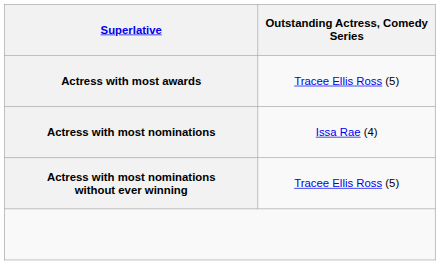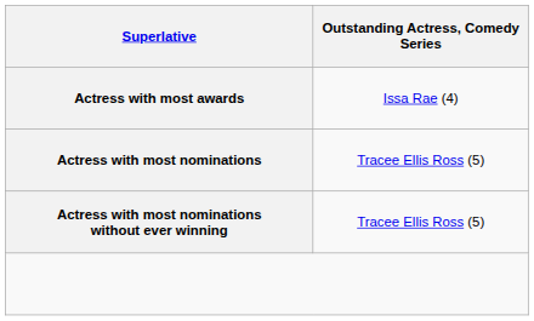 <table class="wikitable" style="text-align: center">
 <tr style="height:4.5em;">
 <th width="350"><strong><a href='#'>Superlative</a></strong></th>
 <th colspan="2" width="290"><strong> Outstanding Actress, Comedy Series</strong></th>
 </tr>
 <tr style="height:4.5em;">
 <th width="350">Actress with most awards</th>
-<td><a href='#'>Tracee Ellis Ross</a> (5)</td>
+<td><a href='#'>Issa Rae</a> (4)</td>
 </tr>
 <tr style="height:4.5em;">
 <th>Actress with most nominations</th>
-<td><a href='#'>Issa Rae</a> (4)</td>
+<td><a href='#'>Tracee Ellis Ross</a> (5)</td>
 </tr>
 <tr style="height:4.5em;">
 <th>Actress with most nominations <br> without ever winning</th>
 <td><a href='#'>Tracee Ellis Ross</a> (5)</td>
 </tr>
 <tr style="height:4.5em;">
 </tr>
 </table>
